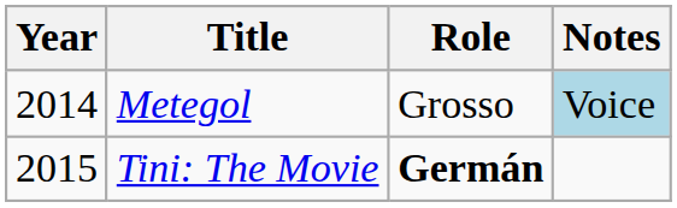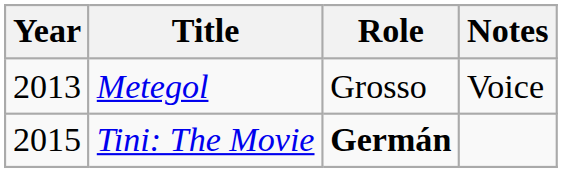 <table class="wikitable sortable">
 <tr>
 <th>Year</th>
 <th>Title</th>
 <th>Role</th>
 <th>Notes</th>
 </tr>
 <tr>
-<td>2014</td>
+<td>2013</td>
 <td><em><a href='#'>Metegol</a></em></td>
 <td>Grosso</td>
-<td style="background: lightblue;">Voice</td>
+<td>Voice</td>
 </tr>
 <tr>
 <td>2015</td>
 <td><em><a href='#'>Tini: The Movie</a></em></td>
 <td><strong>Germán </strong></td>
 <td></td>
 </tr>
 </table>
